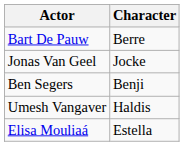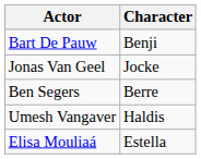 <table class="wikitable">
 <tr>
 <th>Actor</th>
 <th>Character</th>
 </tr>
 <tr>
 <td><a href='#'>Bart De Pauw</a></td>
-<td>Berre</td>
+<td>Benji</td>
 </tr>
 <tr>
 <td>Jonas Van Geel</td>
 <td>Jocke</td>
 </tr>
 <tr>
 <td>Ben Segers</td>
-<td>Benji</td>
+<td>Berre</td>
 </tr>
 <tr>
 <td>Umesh Vangaver</td>
 <td>Haldis</td>
 </tr>
 <tr>
 <td><a href='#'>Elisa Mouliaá</a></td>
 <td>Estella</td>
 </tr>
 </table>
